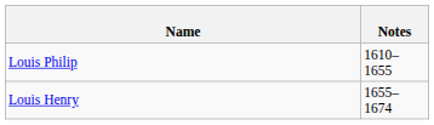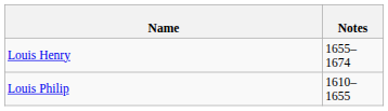 <table class="wikitable">
 <tr>
 <th style="width:400px;"><br>Name</th>
 <th width=70px><br>Notes</th>
 </tr>
 <tr>
+<td><a href='#'>Louis Henry</a></td>
+<td>1655–1674</td>
+</tr>
+<tr>
 <td><a href='#'>Louis Philip</a></td>
 <td>1610–1655</td>
 </tr>
-<tr>
-<td><a href='#'>Louis Henry</a></td>
-<td>1655–1674</td>
-</tr>
 </table>
